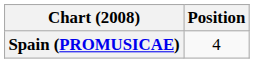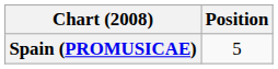 <table class="wikitable sortable plainrowheaders">
 <tr>
 <th scope="col">Chart (2008)</th>
 <th scope="col">Position</th>
 </tr>
 <tr>
 <th scope="row">Spain (<a href='#'>PROMUSICAE</a>)</th>
-<td style="text-align:center;">4</td>
+<td style="text-align:center;">5</td>
 </tr>
 </table>
